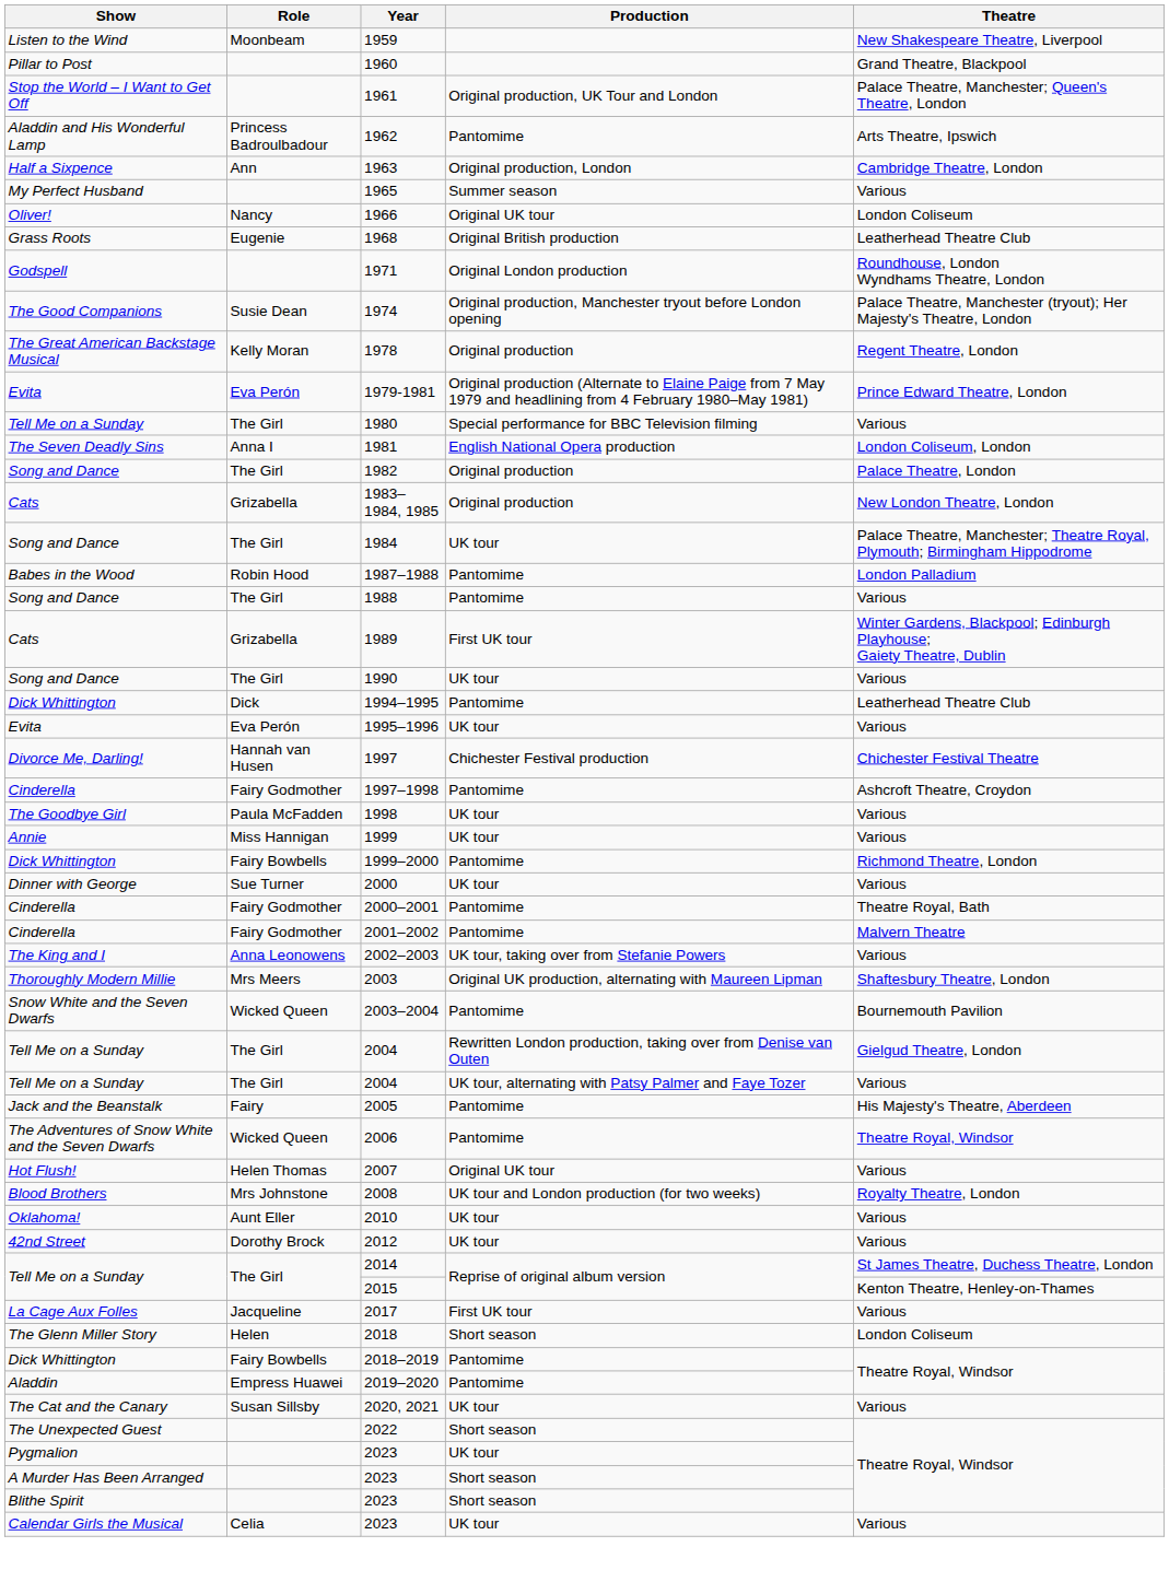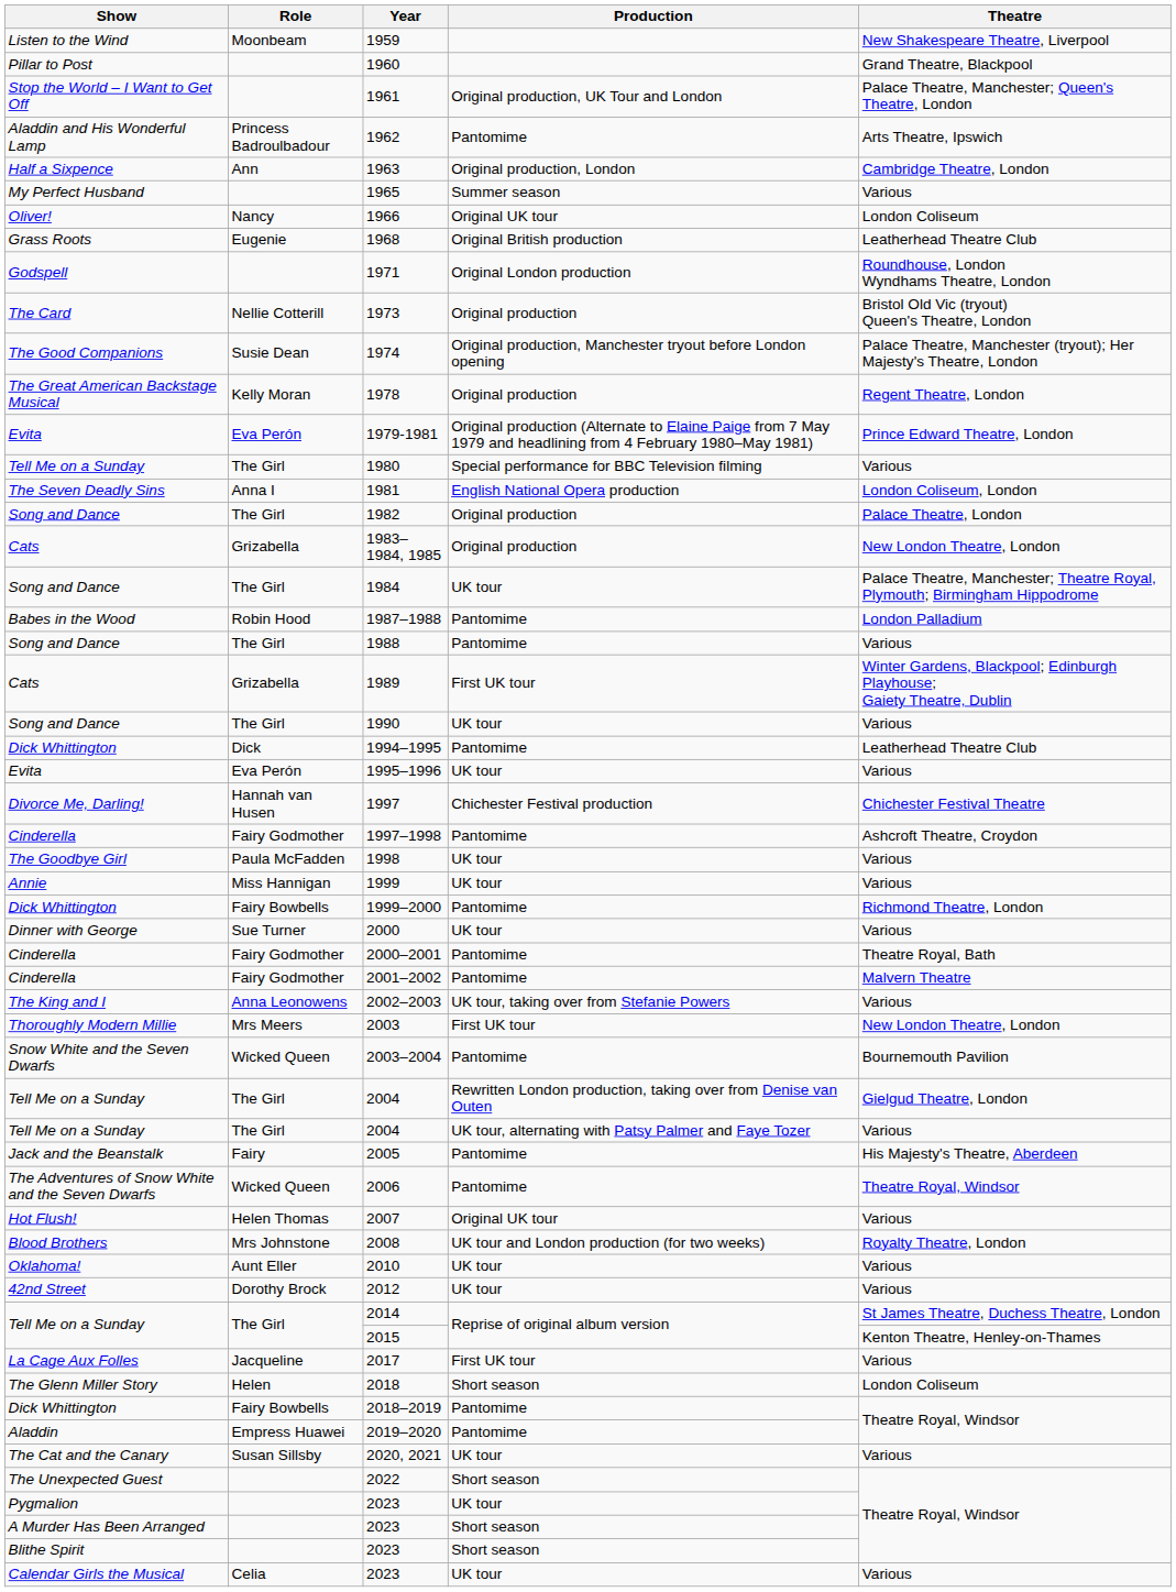 <table class="wikitable">
 <tr>
 <th>Show</th>
 <th>Role</th>
 <th>Year</th>
 <th>Production</th>
 <th>Theatre</th>
 </tr>
 <tr>
 <td><em>Listen to the Wind</em></td>
 <td>Moonbeam</td>
 <td>1959</td>
 <td></td>
 <td><a href='#'>New Shakespeare Theatre</a>, Liverpool</td>
 </tr>
 <tr>
 <td><em>Pillar to Post</em></td>
 <td></td>
 <td>1960</td>
 <td></td>
 <td>Grand Theatre, Blackpool</td>
 </tr>
 <tr>
 <td><em><a href='#'>Stop the World – I Want to Get Off</a></em></td>
 <td></td>
 <td>1961</td>
 <td>Original production, UK Tour and London</td>
 <td>Palace Theatre, Manchester; <a href='#'>Queen's Theatre</a>, London</td>
 </tr>
 <tr>
 <td><em>Aladdin and His Wonderful Lamp</em></td>
 <td>Princess Badroulbadour</td>
 <td>1962</td>
 <td>Pantomime</td>
 <td>Arts Theatre, Ipswich</td>
 </tr>
 <tr>
 <td><em><a href='#'>Half a Sixpence</a></em></td>
 <td>Ann</td>
 <td>1963</td>
 <td>Original production, London</td>
 <td><a href='#'>Cambridge Theatre</a>, London</td>
 </tr>
 <tr>
 <td><em>My Perfect Husband</em></td>
 <td></td>
 <td>1965</td>
 <td>Summer season</td>
 <td>Various</td>
 </tr>
 <tr>
 <td><em><a href='#'>Oliver!</a></em></td>
 <td>Nancy</td>
 <td>1966</td>
 <td>Original UK tour</td>
 <td>London Coliseum</td>
 </tr>
 <tr>
 <td><em>Grass Roots</em></td>
 <td>Eugenie</td>
 <td>1968</td>
 <td>Original British production</td>
 <td>Leatherhead Theatre Club</td>
 </tr>
 <tr>
 <td><em><a href='#'>Godspell</a></em></td>
 <td></td>
 <td>1971</td>
 <td>Original London production</td>
 <td><a href='#'>Roundhouse</a>, London<br>Wyndhams Theatre, London</td>
+</tr>
+<tr>
+<td><em><a href='#'>The Card</a></em></td>
+<td>Nellie Cotterill</td>
+<td>1973</td>
+<td>Original production</td>
+<td>Bristol Old Vic (tryout)<br>Queen's Theatre, London</td>
 </tr>
 <tr>
 <td><em><a href='#'>The Good Companions</a></em></td>
 <td>Susie Dean</td>
 <td>1974</td>
 <td>Original production, Manchester tryout before London opening</td>
 <td>Palace Theatre, Manchester (tryout); Her Majesty's Theatre, London</td>
 </tr>
 <tr>
 <td><em><a href='#'>The Great American Backstage Musical</a></em></td>
 <td>Kelly Moran</td>
 <td>1978</td>
 <td>Original production</td>
 <td><a href='#'>Regent Theatre</a>, London</td>
 </tr>
 <tr>
 <td><em><a href='#'>Evita</a></em></td>
 <td><a href='#'>Eva Perón</a></td>
 <td>1979-1981</td>
 <td>Original production (Alternate to <a href='#'>Elaine Paige</a> from 7 May 1979 and headlining from 4 February 1980–May 1981)</td>
 <td><a href='#'>Prince Edward Theatre</a>, London</td>
 </tr>
 <tr>
 <td><em><a href='#'>Tell Me on a Sunday</a></em></td>
 <td>The Girl</td>
 <td>1980</td>
 <td>Special performance for BBC Television filming</td>
 <td>Various</td>
 </tr>
 <tr>
 <td><em><a href='#'>The Seven Deadly Sins</a></em></td>
 <td>Anna I</td>
 <td>1981</td>
 <td><a href='#'>English National Opera</a> production</td>
 <td><a href='#'>London Coliseum</a>, London</td>
 </tr>
 <tr>
 <td><em><a href='#'>Song and Dance</a></em></td>
 <td>The Girl</td>
 <td>1982</td>
 <td>Original production</td>
 <td><a href='#'>Palace Theatre</a>, London</td>
 </tr>
 <tr>
 <td><em><a href='#'>Cats</a></em></td>
 <td>Grizabella</td>
 <td>1983–1984, 1985</td>
 <td>Original production</td>
 <td><a href='#'>New London Theatre</a>, London</td>
 </tr>
 <tr>
 <td><em>Song and Dance</em></td>
 <td>The Girl</td>
 <td>1984</td>
 <td>UK tour</td>
 <td>Palace Theatre, Manchester; <a href='#'>Theatre Royal, Plymouth</a>; <a href='#'>Birmingham Hippodrome</a></td>
 </tr>
 <tr>
 <td><em>Babes in the Wood</em></td>
 <td>Robin Hood</td>
 <td>1987–1988</td>
 <td>Pantomime</td>
 <td><a href='#'>London Palladium</a></td>
 </tr>
 <tr>
 <td><em>Song and Dance</em></td>
 <td>The Girl</td>
 <td>1988</td>
 <td>Pantomime</td>
 <td>Various</td>
 </tr>
 <tr>
 <td><em>Cats</em></td>
 <td>Grizabella</td>
 <td>1989</td>
 <td>First UK tour</td>
 <td><a href='#'>Winter Gardens, Blackpool</a>; <a href='#'>Edinburgh Playhouse</a>;<br><a href='#'>Gaiety Theatre, Dublin</a></td>
 </tr>
 <tr>
 <td><em>Song and Dance</em></td>
 <td>The Girl</td>
 <td>1990</td>
 <td>UK tour</td>
 <td>Various</td>
 </tr>
 <tr>
 <td><a href='#'><em>Dick Whittington</em></a></td>
 <td>Dick</td>
 <td>1994–1995</td>
 <td>Pantomime</td>
 <td>Leatherhead Theatre Club</td>
 </tr>
 <tr>
 <td><em>Evita</em></td>
 <td>Eva Perón</td>
 <td>1995–1996</td>
 <td>UK tour</td>
 <td>Various</td>
 </tr>
 <tr>
 <td><em><a href='#'>Divorce Me, Darling!</a></em></td>
 <td>Hannah van Husen</td>
 <td>1997</td>
 <td>Chichester Festival production</td>
 <td><a href='#'>Chichester Festival Theatre</a></td>
 </tr>
 <tr>
 <td><em><a href='#'>Cinderella</a></em></td>
 <td>Fairy Godmother</td>
 <td>1997–1998</td>
 <td>Pantomime</td>
 <td>Ashcroft Theatre, Croydon</td>
 </tr>
 <tr>
 <td><em><a href='#'>The Goodbye Girl</a></em></td>
 <td>Paula McFadden</td>
 <td>1998</td>
 <td>UK tour</td>
 <td>Various</td>
 </tr>
 <tr>
 <td><em><a href='#'>Annie</a></em></td>
 <td>Miss Hannigan</td>
 <td>1999</td>
 <td>UK tour</td>
 <td>Various</td>
 </tr>
 <tr>
 <td><a href='#'><em>Dick Whittington</em></a></td>
 <td>Fairy Bowbells</td>
 <td>1999–2000</td>
 <td>Pantomime</td>
 <td><a href='#'>Richmond Theatre</a>, London</td>
 </tr>
 <tr>
 <td><em>Dinner with George</em></td>
 <td>Sue Turner</td>
 <td>2000</td>
 <td>UK tour</td>
 <td>Various</td>
 </tr>
 <tr>
 <td><em>Cinderella</em></td>
 <td>Fairy Godmother</td>
 <td>2000–2001</td>
 <td>Pantomime</td>
 <td>Theatre Royal, Bath</td>
 </tr>
 <tr>
 <td><em>Cinderella</em></td>
 <td>Fairy Godmother</td>
 <td>2001–2002</td>
 <td>Pantomime</td>
 <td><a href='#'>Malvern Theatre</a></td>
 </tr>
 <tr>
 <td><em><a href='#'>The King and I</a></em></td>
 <td><a href='#'>Anna Leonowens</a></td>
 <td>2002–2003</td>
 <td>UK tour, taking over from <a href='#'>Stefanie Powers</a></td>
 <td>Various</td>
 </tr>
 <tr>
 <td><em><a href='#'>Thoroughly Modern Millie</a></em></td>
 <td>Mrs Meers</td>
 <td>2003</td>
-<td>Original UK production, alternating with <a href='#'>Maureen Lipman</a></td>
-<td><a href='#'>Shaftesbury Theatre</a>, London</td>
+<td>First UK tour</td>
+<td><a href='#'>New London Theatre</a>, London</td>
 </tr>
 <tr>
 <td><em>Snow White and the Seven Dwarfs</em></td>
 <td>Wicked Queen</td>
 <td>2003–2004</td>
 <td>Pantomime</td>
 <td>Bournemouth Pavilion</td>
 </tr>
 <tr>
 <td><em>Tell Me on a Sunday</em></td>
 <td>The Girl</td>
 <td>2004</td>
 <td>Rewritten London production, taking over from <a href='#'>Denise van Outen</a></td>
 <td><a href='#'>Gielgud Theatre</a>, London</td>
 </tr>
 <tr>
 <td><em>Tell Me on a Sunday</em></td>
 <td>The Girl</td>
 <td>2004</td>
 <td>UK tour, alternating with <a href='#'>Patsy Palmer</a> and <a href='#'>Faye Tozer</a></td>
 <td>Various</td>
 </tr>
 <tr>
 <td><em>Jack and the Beanstalk</em></td>
 <td>Fairy</td>
 <td>2005</td>
 <td>Pantomime</td>
 <td>His Majesty's Theatre, <a href='#'>Aberdeen</a></td>
 </tr>
 <tr>
 <td><em>The Adventures of Snow White and the Seven Dwarfs</em></td>
 <td>Wicked Queen</td>
 <td>2006</td>
 <td>Pantomime</td>
 <td><a href='#'>Theatre Royal, Windsor</a></td>
 </tr>
 <tr>
 <td><em><a href='#'>Hot Flush!</a></em></td>
 <td>Helen Thomas</td>
 <td>2007</td>
 <td>Original UK tour</td>
 <td>Various</td>
 </tr>
 <tr>
 <td><em><a href='#'>Blood Brothers</a></em></td>
 <td>Mrs Johnstone</td>
 <td>2008</td>
 <td>UK tour and London production (for two weeks)</td>
 <td><a href='#'>Royalty Theatre</a>, London</td>
 </tr>
 <tr>
 <td><em><a href='#'>Oklahoma!</a></em></td>
 <td>Aunt Eller</td>
 <td>2010</td>
 <td>UK tour</td>
 <td>Various</td>
 </tr>
 <tr>
 <td><em><a href='#'>42nd Street</a></em></td>
 <td>Dorothy Brock</td>
 <td>2012</td>
 <td>UK tour</td>
 <td>Various</td>
 </tr>
 <tr>
 <td rowspan="2"><em>Tell Me on a Sunday</em></td>
 <td rowspan="2">The Girl</td>
 <td>2014</td>
 <td rowspan="2">Reprise of original album version</td>
 <td><a href='#'>St James Theatre</a>, <a href='#'>Duchess Theatre</a>, London</td>
 </tr>
 <tr>
 <td>2015</td>
 <td>Kenton Theatre, Henley-on-Thames</td>
 </tr>
 <tr>
 <td><em><a href='#'>La Cage Aux Folles</a></em></td>
 <td>Jacqueline</td>
 <td>2017</td>
 <td>First UK tour</td>
 <td>Various</td>
 </tr>
 <tr>
 <td><em>The Glenn Miller Story</em></td>
 <td>Helen</td>
 <td>2018</td>
 <td>Short season</td>
 <td>London Coliseum</td>
 </tr>
 <tr>
 <td><em>Dick Whittington</em></td>
 <td>Fairy Bowbells</td>
 <td>2018–2019</td>
 <td>Pantomime</td>
 <td rowspan="2">Theatre Royal, Windsor</td>
 </tr>
 <tr>
 <td><em>Aladdin</em></td>
 <td>Empress Huawei</td>
 <td>2019–2020</td>
 <td>Pantomime</td>
 </tr>
 <tr>
 <td><em>The Cat and the Canary</em></td>
 <td>Susan Sillsby</td>
 <td>2020, 2021</td>
 <td>UK tour</td>
 <td>Various</td>
 </tr>
 <tr>
 <td><em>The Unexpected Guest</em></td>
 <td></td>
 <td>2022</td>
 <td>Short season</td>
 <td rowspan="4">Theatre Royal, Windsor</td>
 </tr>
 <tr>
 <td><em>Pygmalion</em></td>
 <td></td>
 <td>2023</td>
 <td>UK tour</td>
 </tr>
 <tr>
 <td><em>A Murder Has Been Arranged</em></td>
 <td></td>
 <td>2023</td>
 <td>Short season</td>
 </tr>
 <tr>
 <td><em>Blithe Spirit</em></td>
 <td></td>
 <td>2023</td>
 <td>Short season</td>
 </tr>
 <tr>
 <td><em><a href='#'>Calendar Girls the Musical</a></em></td>
 <td>Celia</td>
 <td>2023</td>
 <td>UK tour</td>
 <td>Various</td>
 </tr>
 </table>
